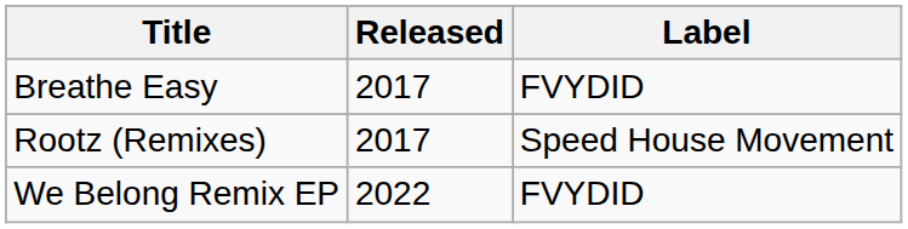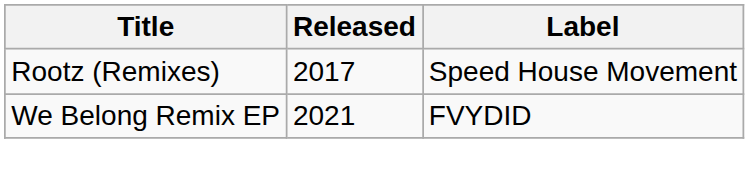 <table class="wikitable">
 <tr>
 <th>Title</th>
 <th>Released</th>
 <th>Label</th>
-</tr>
-<tr>
-<td>Breathe Easy</td>
-<td>2017</td>
-<td>FVYDID</td>
 </tr>
 <tr>
 <td>Rootz (Remixes)</td>
 <td>2017</td>
 <td>Speed House Movement</td>
 </tr>
 <tr>
 <td>We Belong Remix EP</td>
-<td>2022</td>
+<td>2021</td>
 <td>FVYDID</td>
 </tr>
 </table>
